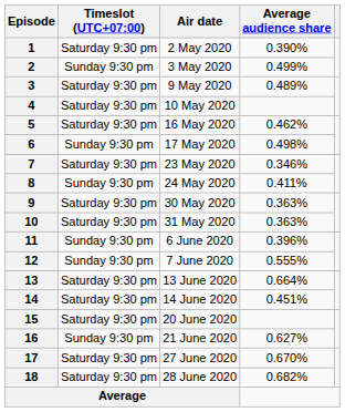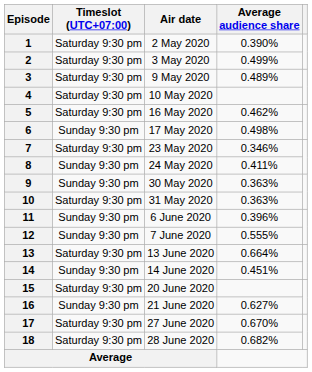 <table class="wikitable">
 <tr>
 <th>Episode<br></th>
 <th>Timeslot<br>(<a href='#'>UTC+07:00</a>)</th>
 <th>Air date</th>
 <th>Average<br><a href='#'>audience share</a></th>
 <th></th>
 </tr>
 <tr>
 <th style="text-align: center;">1</th>
 <td style="text-align: center;">Saturday 9:30 pm</td>
 <td style="text-align: center;">2 May 2020</td>
 <td style="text-align: center;">0.390%</td>
 <td style="text-align: center;" rowspan="2"></td>
 </tr>
 <tr>
 <th style="text-align: center;">2</th>
-<td style="text-align: center;">Sunday 9:30 pm</td>
+<td style="text-align: center;">Saturday 9:30 pm</td>
 <td style="text-align: center;">3 May 2020</td>
 <td style="text-align: center;">0.499%</td>
 </tr>
 <tr>
 <th style="text-align: center;">3</th>
 <td style="text-align: center;">Saturday 9:30 pm</td>
 <td style="text-align: center;">9 May 2020</td>
 <td style="text-align: center;">0.489%</td>
 <td style="text-align: center;" rowspan="2"></td>
 </tr>
 <tr>
 <th style="text-align: center;">4</th>
 <td style="text-align: center;">Saturday 9:30 pm</td>
 <td style="text-align: center;">10 May 2020</td>
 <td style="text-align: center;"></td>
 </tr>
 <tr>
 <th style="text-align: center;">5</th>
 <td style="text-align: center;">Saturday 9:30 pm</td>
 <td style="text-align: center;">16 May 2020</td>
 <td style="text-align: center;">0.462%</td>
 <td style="text-align: center;" rowspan="2"></td>
 </tr>
 <tr>
 <th style="text-align: center;">6</th>
 <td style="text-align: center;">Sunday 9:30 pm</td>
 <td style="text-align: center;">17 May 2020</td>
 <td style="text-align: center;">0.498%</td>
 </tr>
 <tr>
 <th style="text-align: center;">7</th>
 <td style="text-align: center;">Saturday 9:30 pm</td>
 <td style="text-align: center;">23 May 2020</td>
 <td style="text-align: center;">0.346%</td>
 <td style="text-align: center;" rowspan="2"></td>
 </tr>
 <tr>
 <th style="text-align: center;">8</th>
 <td style="text-align: center;">Sunday 9:30 pm</td>
 <td style="text-align: center;">24 May 2020</td>
 <td style="text-align: center;">0.411%</td>
 </tr>
 <tr>
 <th style="text-align: center;">9</th>
-<td style="text-align: center;">Saturday 9:30 pm</td>
+<td style="text-align: center;">Sunday 9:30 pm</td>
 <td style="text-align: center;">30 May 2020</td>
 <td style="text-align: center;">0.363%</td>
 <td style="text-align: center;" rowspan="2"></td>
 </tr>
 <tr>
 <th style="text-align: center;">10</th>
 <td style="text-align: center;">Saturday 9:30 pm</td>
 <td style="text-align: center;">31 May 2020</td>
 <td style="text-align: center;">0.363%</td>
 </tr>
 <tr>
 <th style="text-align: center;">11</th>
 <td style="text-align: center;">Sunday 9:30 pm</td>
 <td style="text-align: center;">6 June 2020</td>
 <td style="text-align: center;">0.396%</td>
 <td style="text-align: center;" rowspan="2"></td>
 </tr>
 <tr>
 <th style="text-align: center;">12</th>
 <td style="text-align: center;">Sunday 9:30 pm</td>
 <td style="text-align: center;">7 June 2020</td>
 <td style="text-align: center;">0.555%</td>
 </tr>
 <tr>
 <th style="text-align: center;">13</th>
 <td style="text-align: center;">Saturday 9:30 pm</td>
 <td style="text-align: center;">13 June 2020</td>
 <td style="text-align: center;">0.664%</td>
 <td style="text-align: center;" rowspan="2"></td>
 </tr>
 <tr>
 <th style="text-align: center;">14</th>
-<td style="text-align: center;">Saturday 9:30 pm</td>
+<td style="text-align: center;">Sunday 9:30 pm</td>
 <td style="text-align: center;">14 June 2020</td>
 <td style="text-align: center;">0.451%</td>
 </tr>
 <tr>
 <th style="text-align: center;">15</th>
 <td style="text-align: center;">Saturday 9:30 pm</td>
 <td style="text-align: center;">20 June 2020</td>
 <td style="text-align: center;"></td>
 <td style="text-align: center;" rowspan="2"></td>
 </tr>
 <tr>
 <th style="text-align: center;">16</th>
 <td style="text-align: center;">Sunday 9:30 pm</td>
 <td style="text-align: center;">21 June 2020</td>
 <td style="text-align: center;">0.627%</td>
 </tr>
 <tr>
 <th style="text-align: center;">17</th>
 <td style="text-align: center;">Saturday 9:30 pm</td>
 <td style="text-align: center;">27 June 2020</td>
 <td style="text-align: center;">0.670%</td>
 <td style="text-align: center;" rowspan="2"></td>
 </tr>
 <tr>
 <th style="text-align: center;">18</th>
 <td style="text-align: center;">Saturday 9:30 pm</td>
 <td style="text-align: center;">28 June 2020</td>
 <td style="text-align: center;">0.682%</td>
 </tr>
 <tr>
 <th colspan="3" style="text-align: center;">Average</th>
 <td colspan="2" style="text-align: center;"> </td>
 </tr>
 </table>
